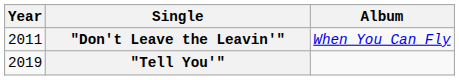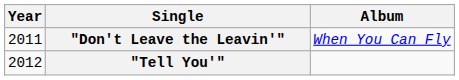 <table class="wikitable plainrowheaders">
 <tr>
 <th>Year</th>
 <th style="width:18em;">Single</th>
 <th>Album</th>
 </tr>
 <tr>
 <td>2011</td>
 <th scope="row">"Don't Leave the Leavin'"<br></th>
 <td><em><a href='#'>When You Can Fly</a></em></td>
 </tr>
 <tr>
-<td>2019</td>
+<td>2012</td>
 <th scope="row">"Tell You'"<br></th>
 <td></td>
 </tr>
 </table>
